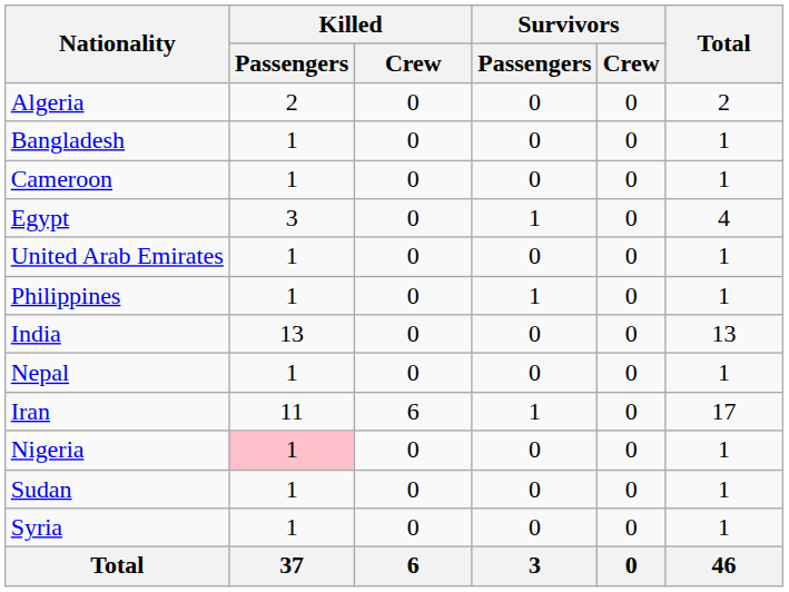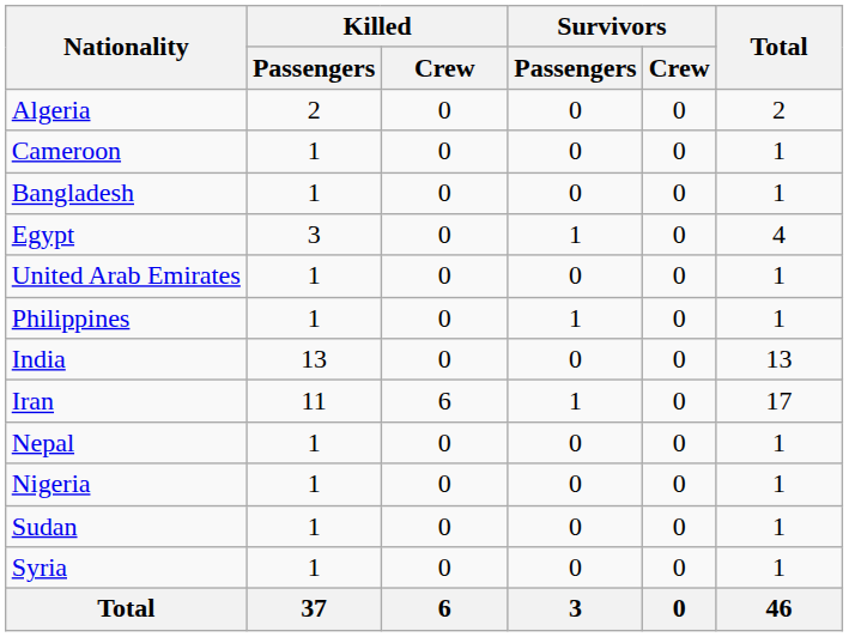 <table class="wikitable sortable collapsed floatright">
 <tr>
 <th rowspan=2>Nationality</th>
 <th colspan=2>Killed</th>
 <th colspan=2 width=70px>Survivors</th>
 <th rowspan=2 width=70px>Total</th>
 </tr>
 <tr>
 <th width=70px>Passengers</th>
 <th width=70px>Crew</th>
 <th>Passengers</th>
 <th>Crew</th>
 </tr>
 <tr>
 <td><a href='#'>Algeria</a></td>
 <td align=center>2</td>
 <td align=center>0</td>
 <td align=center>0</td>
 <td align=center>0</td>
 <td align=center>2</td>
 </tr>
 <tr>
-<td><a href='#'>Bangladesh</a></td>
+<td><a href='#'>Cameroon</a></td>
 <td align=center>1</td>
 <td align=center>0</td>
 <td align=center>0</td>
 <td align=center>0</td>
 <td align=center>1</td>
 </tr>
 <tr>
-<td><a href='#'>Cameroon</a></td>
+<td><a href='#'>Bangladesh</a></td>
 <td align=center>1</td>
 <td align=center>0</td>
 <td align=center>0</td>
 <td align=center>0</td>
 <td align=center>1</td>
 </tr>
 <tr>
 <td><a href='#'>Egypt</a></td>
 <td align=center>3</td>
 <td align=center>0</td>
 <td align=center>1</td>
 <td align=center>0</td>
 <td align=center>4</td>
 </tr>
 <tr>
 <td><a href='#'>United Arab Emirates</a></td>
 <td align=center>1</td>
 <td align=center>0</td>
 <td align=center>0</td>
 <td align=center>0</td>
 <td align=center>1</td>
 </tr>
 <tr>
 <td><a href='#'>Philippines</a></td>
 <td align=center>1</td>
 <td align=center>0</td>
 <td align=center>1</td>
 <td align=center>0</td>
 <td align=center>1</td>
 </tr>
 <tr>
 <td><a href='#'>India</a></td>
 <td align=center>13</td>
 <td align=center>0</td>
 <td align=center>0</td>
 <td align=center>0</td>
 <td align=center>13</td>
 </tr>
 <tr>
+<td><a href='#'>Iran</a></td>
+<td align=center>11</td>
+<td align=center>6</td>
+<td align=center>1</td>
+<td align=center>0</td>
+<td align=center>17</td>
+</tr>
+<tr>
 <td><a href='#'>Nepal</a></td>
 <td align=center>1</td>
 <td align=center>0</td>
 <td align=center>0</td>
 <td align=center>0</td>
 <td align=center>1</td>
 </tr>
 <tr>
-<td><a href='#'>Iran</a></td>
-<td align=center>11</td>
-<td align=center>6</td>
+<td><a href='#'>Nigeria</a></td>
 <td align=center>1</td>
-<td align=center>0</td>
-<td align=center>17</td>
-</tr>
-<tr>
-<td><a href='#'>Nigeria</a></td>
-<td align=center style="background: pink;">1</td>
 <td align=center>0</td>
 <td align=center>0</td>
 <td align=center>0</td>
 <td align=center>1</td>
 </tr>
 <tr>
 <td><a href='#'>Sudan</a></td>
 <td align=center>1</td>
 <td align=center>0</td>
 <td align=center>0</td>
 <td align=center>0</td>
 <td align=center>1</td>
 </tr>
 <tr>
 <td><a href='#'>Syria</a></td>
 <td align=center>1</td>
 <td align=center>0</td>
 <td align=center>0</td>
 <td align=center>0</td>
 <td align=center>1</td>
 </tr>
 <tr>
 <th>Total</th>
 <th>37</th>
 <th>6</th>
 <th>3</th>
 <th>0</th>
 <th>46</th>
 </tr>
 </table>
